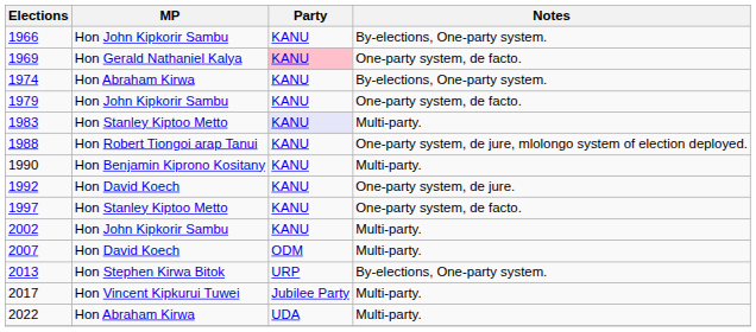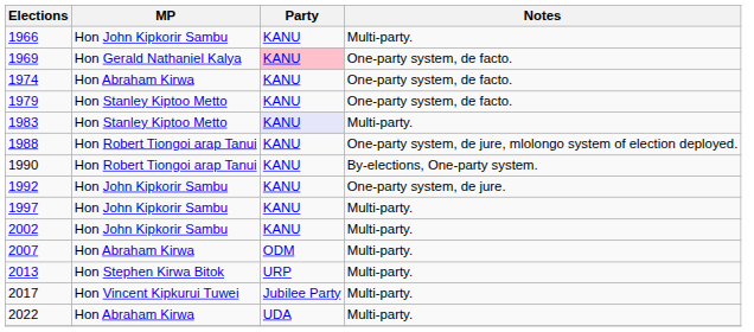 <table class="wikitable sortable">
 <tr>
 <th>Elections</th>
 <th>MP</th>
 <th>Party</th>
 <th>Notes</th>
 </tr>
 <tr>
 <td><a href='#'>1966</a></td>
 <td>Hon <a href='#'>John Kipkorir Sambu</a></td>
 <td><a href='#'>KANU</a></td>
-<td>By-elections, One-party system.</td>
+<td>Multi-party.</td>
 </tr>
 <tr>
 <td><a href='#'>1969</a></td>
 <td>Hon <a href='#'>Gerald Nathaniel Kalya</a></td>
 <td style="background: pink;"><a href='#'>KANU</a></td>
 <td>One-party system, de facto.</td>
 </tr>
 <tr>
 <td><a href='#'>1974</a></td>
 <td>Hon <a href='#'>Abraham Kirwa</a></td>
 <td><a href='#'>KANU</a></td>
-<td>By-elections, One-party system.</td>
+<td>One-party system, de facto.</td>
 </tr>
 <tr>
 <td><a href='#'>1979</a></td>
-<td>Hon <a href='#'>John Kipkorir Sambu</a></td>
+<td>Hon <a href='#'>Stanley Kiptoo Metto</a></td>
 <td><a href='#'>KANU</a></td>
 <td>One-party system, de facto.</td>
 </tr>
 <tr>
 <td><a href='#'>1983</a></td>
 <td>Hon <a href='#'>Stanley Kiptoo Metto</a></td>
 <td style="background: lavender;"><a href='#'>KANU</a></td>
 <td>Multi-party.</td>
 </tr>
 <tr>
 <td><a href='#'>1988</a></td>
 <td>Hon <a href='#'>Robert Tiongoi arap Tanui</a></td>
 <td><a href='#'>KANU</a></td>
 <td>One-party system, de jure, mlolongo system of election deployed.</td>
 </tr>
 <tr>
 <td>1990</td>
-<td>Hon <a href='#'>Benjamin Kiprono Kositany</a></td>
+<td>Hon <a href='#'>Robert Tiongoi arap Tanui</a></td>
 <td><a href='#'>KANU</a></td>
-<td>Multi-party.</td>
+<td>By-elections, One-party system.</td>
 </tr>
 <tr>
 <td><a href='#'>1992</a></td>
-<td>Hon <a href='#'>David Koech</a></td>
+<td>Hon <a href='#'>John Kipkorir Sambu</a></td>
 <td><a href='#'>KANU</a></td>
 <td>One-party system, de jure.</td>
 </tr>
 <tr>
 <td><a href='#'>1997</a></td>
-<td>Hon <a href='#'>Stanley Kiptoo Metto</a></td>
+<td>Hon <a href='#'>John Kipkorir Sambu</a></td>
 <td><a href='#'>KANU</a></td>
-<td>One-party system, de facto.</td>
+<td>Multi-party.</td>
 </tr>
 <tr>
 <td><a href='#'>2002</a></td>
 <td>Hon <a href='#'>John Kipkorir Sambu</a></td>
 <td><a href='#'>KANU</a></td>
 <td>Multi-party.</td>
 </tr>
 <tr>
 <td><a href='#'>2007</a></td>
-<td>Hon <a href='#'>David Koech</a></td>
+<td>Hon <a href='#'>Abraham Kirwa</a></td>
 <td><a href='#'>ODM</a></td>
 <td>Multi-party.</td>
 </tr>
 <tr>
 <td><a href='#'>2013</a></td>
 <td>Hon <a href='#'>Stephen Kirwa Bitok</a></td>
 <td><a href='#'>URP</a></td>
-<td>By-elections, One-party system.</td>
+<td>Multi-party.</td>
 </tr>
 <tr>
 <td>2017</td>
 <td>Hon <a href='#'>Vincent Kipkurui Tuwei</a></td>
 <td><a href='#'>Jubilee Party</a></td>
 <td>Multi-party.</td>
 </tr>
 <tr>
 <td>2022</td>
 <td>Hon <a href='#'>Abraham Kirwa</a></td>
 <td><a href='#'>UDA</a></td>
 <td>Multi-party.</td>
 </tr>
 <tr>
 </tr>
 </table>
